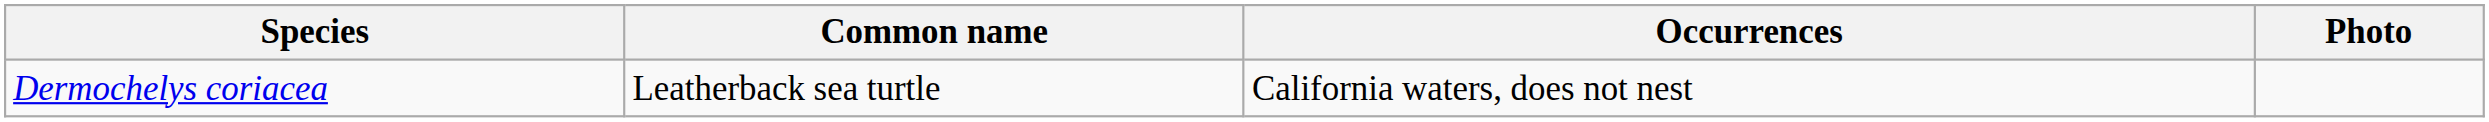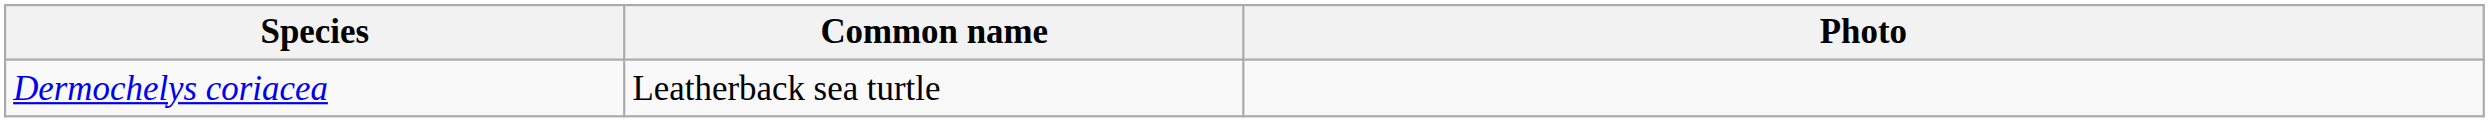 <table width=90% class="wikitable">
 <tr>
 <th width=25%>Species</th>
 <th width=25%>Common name</th>
-<th>Occurrences</th>
 <th>Photo</th>
 </tr>
 <tr>
 <td><em><a href='#'>Dermochelys coriacea</a></em></td>
 <td>Leatherback sea turtle</td>
-<td>California waters, does not nest</td>
 <td></td>
 </tr>
 </table>
